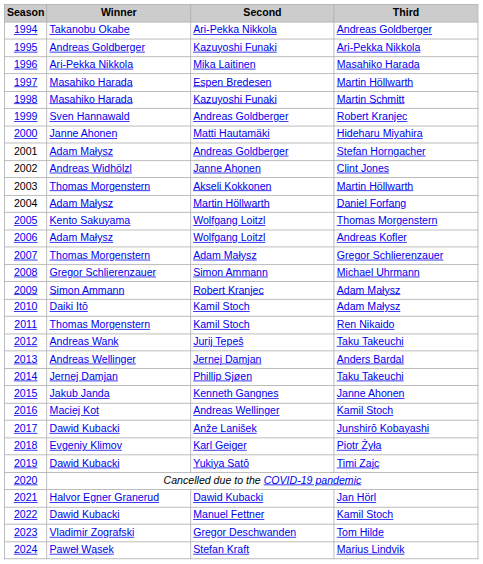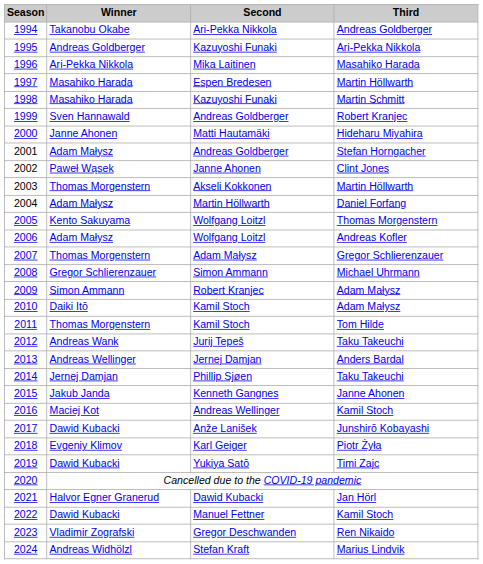 <table class="wikitable plainrowheaders" style="background:#fff; font-size:86%; line-height:16px; border:grey solid 1px; border-collapse:collapse;">
 <tr style="background:#ccc; text-align:center;">
 <th style="background:#ccc;" width="45">Season</th>
 <th style="background:#ccc;" width="180">Winner</th>
 <th style="background:#ccc;" width="180">Second</th>
 <th style="background:#ccc;" width="180">Third</th>
 </tr>
 <tr>
 <td align=center><a href='#'>1994</a></td>
 <td> <a href='#'>Takanobu Okabe</a></td>
 <td> <a href='#'>Ari-Pekka Nikkola</a></td>
 <td> <a href='#'>Andreas Goldberger</a></td>
 </tr>
 <tr>
 <td align=center><a href='#'>1995</a></td>
 <td> <a href='#'>Andreas Goldberger</a></td>
 <td> <a href='#'>Kazuyoshi Funaki</a></td>
 <td> <a href='#'>Ari-Pekka Nikkola</a></td>
 </tr>
 <tr>
 <td align=center><a href='#'>1996</a></td>
 <td> <a href='#'>Ari-Pekka Nikkola</a></td>
 <td> <a href='#'>Mika Laitinen</a></td>
 <td> <a href='#'>Masahiko Harada</a></td>
 </tr>
 <tr>
 <td align=center><a href='#'>1997</a></td>
 <td> <a href='#'>Masahiko Harada</a></td>
 <td> <a href='#'>Espen Bredesen</a></td>
 <td> <a href='#'>Martin Höllwarth</a></td>
 </tr>
 <tr>
 <td align=center><a href='#'>1998</a></td>
 <td> <a href='#'>Masahiko Harada</a></td>
 <td> <a href='#'>Kazuyoshi Funaki</a></td>
 <td> <a href='#'>Martin Schmitt</a></td>
 </tr>
 <tr>
 <td align=center><a href='#'>1999</a></td>
 <td> <a href='#'>Sven Hannawald</a></td>
 <td> <a href='#'>Andreas Goldberger</a></td>
 <td> <a href='#'>Robert Kranjec</a></td>
 </tr>
 <tr>
 <td align=center><a href='#'>2000</a></td>
 <td> <a href='#'>Janne Ahonen</a></td>
 <td> <a href='#'>Matti Hautamäki</a></td>
 <td> <a href='#'>Hideharu Miyahira</a></td>
 </tr>
 <tr>
 <td align=center>2001</td>
 <td> <a href='#'>Adam Małysz</a></td>
 <td> <a href='#'>Andreas Goldberger</a></td>
 <td> <a href='#'>Stefan Horngacher</a></td>
 </tr>
 <tr>
 <td align=center>2002</td>
-<td> <a href='#'>Andreas Widhölzl</a></td>
+<td> <a href='#'>Paweł Wąsek</a></td>
 <td> <a href='#'>Janne Ahonen</a></td>
 <td> <a href='#'>Clint Jones</a></td>
 </tr>
 <tr>
 <td align=center>2003</td>
 <td> <a href='#'>Thomas Morgenstern</a></td>
 <td> <a href='#'>Akseli Kokkonen</a></td>
 <td> <a href='#'>Martin Höllwarth</a></td>
 </tr>
 <tr>
 <td align=center>2004</td>
 <td> <a href='#'>Adam Małysz</a></td>
 <td> <a href='#'>Martin Höllwarth</a></td>
 <td> <a href='#'>Daniel Forfang</a></td>
 </tr>
 <tr>
 <td align=center><a href='#'>2005</a></td>
 <td> <a href='#'>Kento Sakuyama</a></td>
 <td> <a href='#'>Wolfgang Loitzl</a></td>
 <td> <a href='#'>Thomas Morgenstern</a></td>
 </tr>
 <tr>
 <td align=center><a href='#'>2006</a></td>
 <td> <a href='#'>Adam Małysz</a></td>
 <td> <a href='#'>Wolfgang Loitzl</a></td>
 <td> <a href='#'>Andreas Kofler</a></td>
 </tr>
 <tr>
 <td align=center><a href='#'>2007</a></td>
 <td> <a href='#'>Thomas Morgenstern</a></td>
 <td> <a href='#'>Adam Małysz</a></td>
 <td> <a href='#'>Gregor Schlierenzauer</a></td>
 </tr>
 <tr>
 <td align=center><a href='#'>2008</a></td>
 <td> <a href='#'>Gregor Schlierenzauer</a></td>
 <td> <a href='#'>Simon Ammann</a></td>
 <td> <a href='#'>Michael Uhrmann</a></td>
 </tr>
 <tr>
 <td align=center><a href='#'>2009</a></td>
 <td> <a href='#'>Simon Ammann</a></td>
 <td> <a href='#'>Robert Kranjec</a></td>
 <td> <a href='#'>Adam Małysz</a></td>
 </tr>
 <tr>
 <td align=center><a href='#'>2010</a></td>
 <td> <a href='#'>Daiki Itō</a></td>
 <td> <a href='#'>Kamil Stoch</a></td>
 <td> <a href='#'>Adam Małysz</a></td>
 </tr>
 <tr>
 <td align=center><a href='#'>2011</a></td>
 <td> <a href='#'>Thomas Morgenstern</a></td>
 <td> <a href='#'>Kamil Stoch</a></td>
-<td> <a href='#'>Ren Nikaido</a></td>
+<td> <a href='#'>Tom Hilde</a></td>
 </tr>
 <tr>
 <td align=center><a href='#'>2012</a></td>
 <td> <a href='#'>Andreas Wank</a></td>
 <td> <a href='#'>Jurij Tepeš</a></td>
 <td> <a href='#'>Taku Takeuchi</a></td>
 </tr>
 <tr>
 <td align=center><a href='#'>2013</a></td>
 <td> <a href='#'>Andreas Wellinger</a></td>
 <td> <a href='#'>Jernej Damjan</a></td>
 <td> <a href='#'>Anders Bardal</a></td>
 </tr>
 <tr>
 <td align=center><a href='#'>2014</a></td>
 <td> <a href='#'>Jernej Damjan</a></td>
 <td> <a href='#'>Phillip Sjøen</a></td>
 <td> <a href='#'>Taku Takeuchi</a></td>
 </tr>
 <tr>
 <td align=center><a href='#'>2015</a></td>
 <td> <a href='#'>Jakub Janda</a></td>
 <td> <a href='#'>Kenneth Gangnes</a></td>
 <td> <a href='#'>Janne Ahonen</a></td>
 </tr>
 <tr>
 <td align=center><a href='#'>2016</a></td>
 <td> <a href='#'>Maciej Kot</a></td>
 <td> <a href='#'>Andreas Wellinger</a></td>
 <td> <a href='#'>Kamil Stoch</a></td>
 </tr>
 <tr>
 <td align=center><a href='#'>2017</a></td>
 <td> <a href='#'>Dawid Kubacki</a></td>
 <td> <a href='#'>Anže Lanišek</a></td>
 <td> <a href='#'>Junshirō Kobayashi</a></td>
 </tr>
 <tr>
 <td align=center><a href='#'>2018</a></td>
 <td> <a href='#'>Evgeniy Klimov</a></td>
 <td> <a href='#'>Karl Geiger</a></td>
 <td> <a href='#'>Piotr Żyła</a></td>
 </tr>
 <tr>
 <td align=center><a href='#'>2019</a></td>
 <td> <a href='#'>Dawid Kubacki</a></td>
 <td> <a href='#'>Yukiya Satō</a></td>
 <td> <a href='#'>Timi Zajc</a></td>
 </tr>
 <tr>
 <td align=center><a href='#'>2020</a></td>
 <td align=center colspan=3><em>Cancelled due to the <a href='#'>COVID-19 pandemic</a></em></td>
 </tr>
 <tr>
 <td align=center><a href='#'>2021</a></td>
 <td> <a href='#'>Halvor Egner Granerud</a></td>
 <td> <a href='#'>Dawid Kubacki</a></td>
 <td> <a href='#'>Jan Hörl</a></td>
 </tr>
 <tr>
 <td align=center><a href='#'>2022</a></td>
 <td> <a href='#'>Dawid Kubacki</a></td>
 <td> <a href='#'>Manuel Fettner</a></td>
 <td> <a href='#'>Kamil Stoch</a></td>
 </tr>
 <tr>
 <td align=center><a href='#'>2023</a></td>
 <td> <a href='#'>Vladimir Zografski</a></td>
 <td> <a href='#'>Gregor Deschwanden</a></td>
-<td> <a href='#'>Tom Hilde</a></td>
+<td> <a href='#'>Ren Nikaido</a></td>
 </tr>
 <tr>
 <td align=center><a href='#'>2024</a></td>
-<td> <a href='#'>Paweł Wąsek</a></td>
+<td> <a href='#'>Andreas Widhölzl</a></td>
 <td> <a href='#'>Stefan Kraft</a></td>
 <td> <a href='#'>Marius Lindvik</a></td>
 </tr>
 </table>
